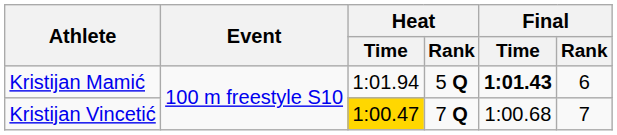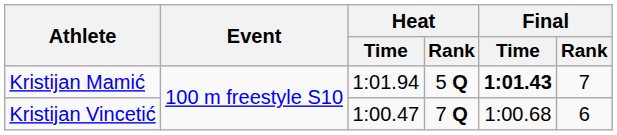 <table class=wikitable style="font-size:90%">
 <tr>
 <th rowspan="2">Athlete</th>
 <th rowspan="2">Event</th>
 <th colspan="2">Heat</th>
 <th colspan="2">Final</th>
 </tr>
 <tr style="font-size:95%">
 <th>Time</th>
 <th>Rank</th>
 <th>Time</th>
 <th>Rank</th>
 </tr>
 <tr align=center>
 <td align=left><a href='#'>Kristijan Mamić</a></td>
 <td align=left rowspan=2><a href='#'>100 m freestyle S10</a></td>
 <td>1:01.94</td>
 <td>5 <strong>Q</strong></td>
 <td><strong>1:01.43</strong></td>
-<td>6</td>
+<td>7</td>
 </tr>
 <tr align=center>
 <td align=left><a href='#'>Kristijan Vincetić</a></td>
-<td style="background: gold;">1:00.47</td>
+<td>1:00.47</td>
 <td>7 <strong>Q</strong></td>
 <td>1:00.68</td>
-<td>7</td>
+<td>6</td>
 </tr>
 </table>
